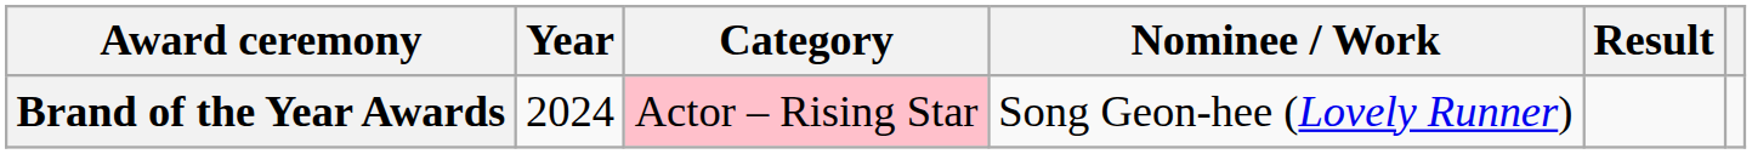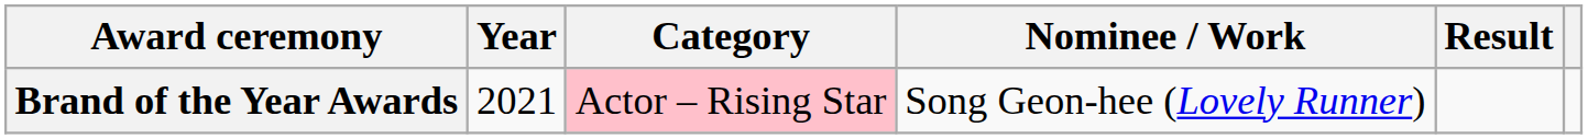 <table class="wikitable plainrowheaders sortable">
 <tr>
 <th scope="col">Award ceremony </th>
 <th scope="col">Year</th>
 <th scope="col">Category</th>
 <th scope="col">Nominee / Work</th>
 <th scope="col">Result</th>
 <th scope="col" class="unsortable"></th>
 </tr>
 <tr>
 <th scope="row">Brand of the Year Awards</th>
-<td style="text-align:center">2024</td>
+<td style="text-align:center">2021</td>
 <td style="background: pink;">Actor – Rising Star</td>
 <td>Song Geon-hee (<em><a href='#'>Lovely Runner</a></em>)</td>
 <td></td>
 <td style="text-align:center"></td>
 </tr>
 </table>
